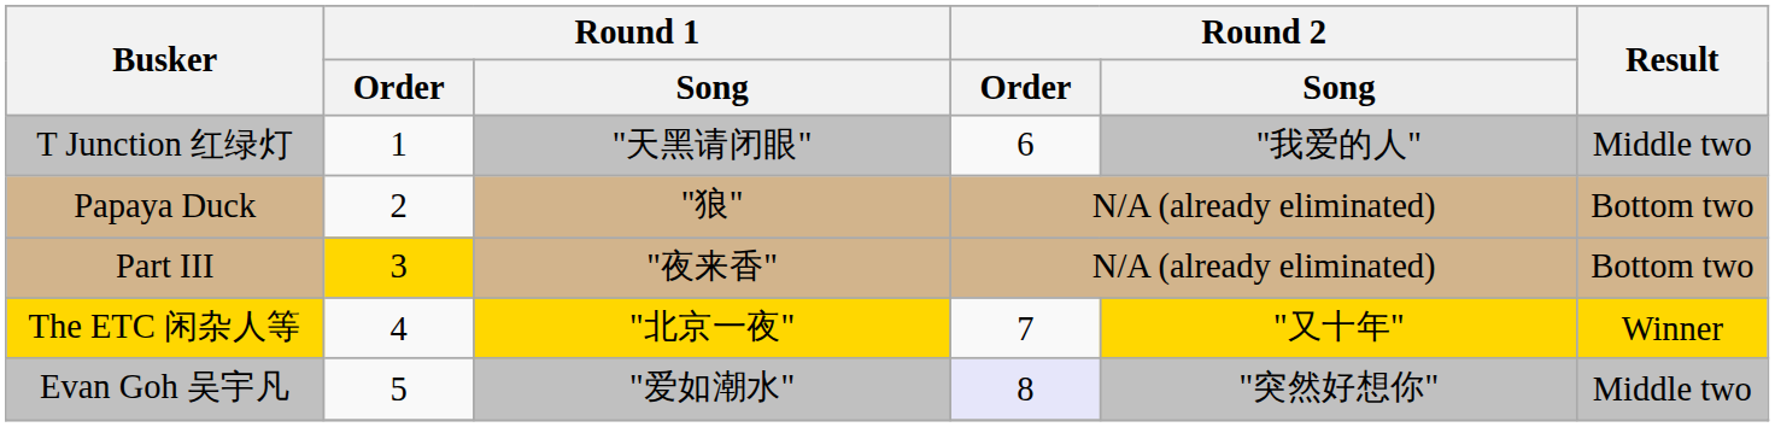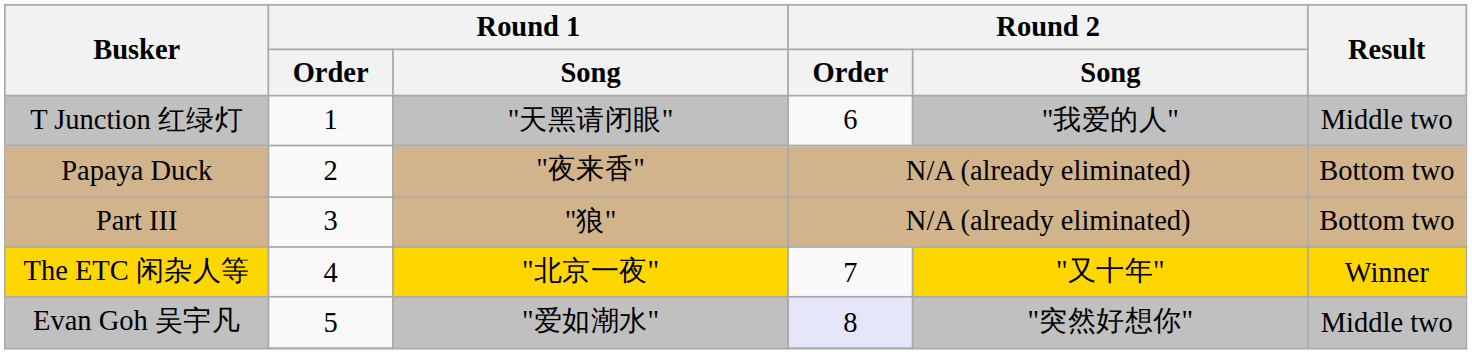 <table class="wikitable" style="text-align:center; width:65%;">
 <tr>
 <th style="width:10%;" rowspan=2>Busker</th>
 <th style="width:10%;" colspan=2>Round 1</th>
 <th style="width:10%;" colspan=2>Round 2</th>
 <th style="width:5%;"rowspan=2>Result</th>
 </tr>
 <tr>
 <th style="width:3%;">Order</th>
 <th style="width:15%;">Song</th>
 <th style="width:3%;">Order</th>
 <th style="width:15%;">Song</th>
 </tr>
 <tr>
 <td style="background: silver">T Junction 红绿灯</td>
 <td>1</td>
 <td style="background: silver">"天黑请闭眼"</td>
 <td>6</td>
 <td style="background: silver">"我爱的人"</td>
 <td style="background: silver">Middle two</td>
 </tr>
 <tr>
 <td style="background: tan">Papaya Duck</td>
 <td>2</td>
-<td style="background: tan">"狼"</td>
+<td style="background: tan">"夜来香"</td>
 <td style="background: tan" colspan=2>N/A (already eliminated)</td>
 <td style="background: tan">Bottom two</td>
 </tr>
 <tr>
 <td style="background: tan">Part III</td>
-<td style="background: gold;">3</td>
-<td style="background: tan">"夜来香"</td>
+<td>3</td>
+<td style="background: tan">"狼"</td>
 <td style="background: tan" colspan=2>N/A (already eliminated)</td>
 <td style="background:tan">Bottom two</td>
 </tr>
 <tr>
 <td style="background:gold">The ETC 闲杂人等</td>
 <td>4</td>
 <td style="background:gold">"北京一夜"</td>
 <td>7</td>
 <td style="background:gold">"又十年"</td>
 <td style="background:gold">Winner</td>
 </tr>
 <tr>
 <td style="background: silver">Evan Goh 吴宇凡</td>
 <td>5</td>
 <td style="background: silver">"爱如潮水"</td>
 <td style="background: lavender;">8</td>
 <td style="background: silver">"突然好想你"</td>
 <td style="background: silver">Middle two</td>
 </tr>
 <tr>
 </tr>
 </table>
